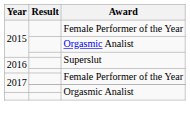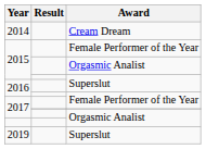 <table class="wikitable">
 <tr>
 <th>Year</th>
 <th>Result</th>
 <th>Award</th>
+</tr>
+<tr>
+<td>2014</td>
+<td></td>
+<td><a href='#'>Cream</a> Dream</td>
 </tr>
 <tr>
 <td rowspan="3">2015</td>
 <td></td>
 <td>Female Performer of the Year</td>
 </tr>
 <tr>
 <td></td>
 <td><a href='#'>Orgasmic</a> Analist</td>
 </tr>
 <tr>
 <td></td>
 <td rowspan=2>Superslut</td>
 </tr>
 <tr>
 <td rowspan=2>2016</td>
 <td></td>
 </tr>
 <tr>
 <td></td>
 <td rowspan=2>Female Performer of the Year</td>
 </tr>
 <tr>
 <td rowspan="3">2017</td>
 <td></td>
 </tr>
 <tr>
 </tr>
 <tr>
 <td></td>
 <td rowspan=2>Orgasmic Analist</td>
 </tr>
 <tr>
 <td></td>
 </tr>
+<tr>
+<td>2019</td>
+<td></td>
+<td>Superslut</td>
+</tr>
 </table>
